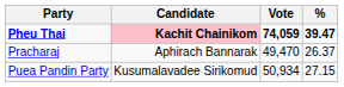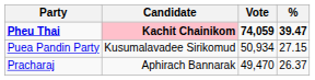 <table class="wikitable" style="text-align:right">
 <tr>
 <th>Party</th>
 <th>Candidate</th>
 <th>Vote</th>
 <th>%</th>
 </tr>
 <tr>
 <td align="left"><a href='#'><strong>Pheu Thai</strong></a></td>
 <td style="background: pink;"><strong>Kachit Chainikom</strong></td>
 <td><strong>74,059</strong></td>
 <td><strong>39.47</strong></td>
 </tr>
 <tr>
+<td align="left"><a href='#'>Puea Pandin Party</a></td>
+<td>Kusumalavadee Sirikomud</td>
+<td>50,934</td>
+<td>27.15</td>
+</tr>
+<tr>
 <td align="left"><a href='#'>Pracharaj</a></td>
 <td>Aphirach Bannarak</td>
 <td>49,470</td>
 <td>26.37</td>
 </tr>
-<tr>
-<td align="left"><a href='#'>Puea Pandin Party</a></td>
-<td>Kusumalavadee Sirikomud</td>
-<td>50,934</td>
-<td>27.15</td>
-</tr>
 </table>
